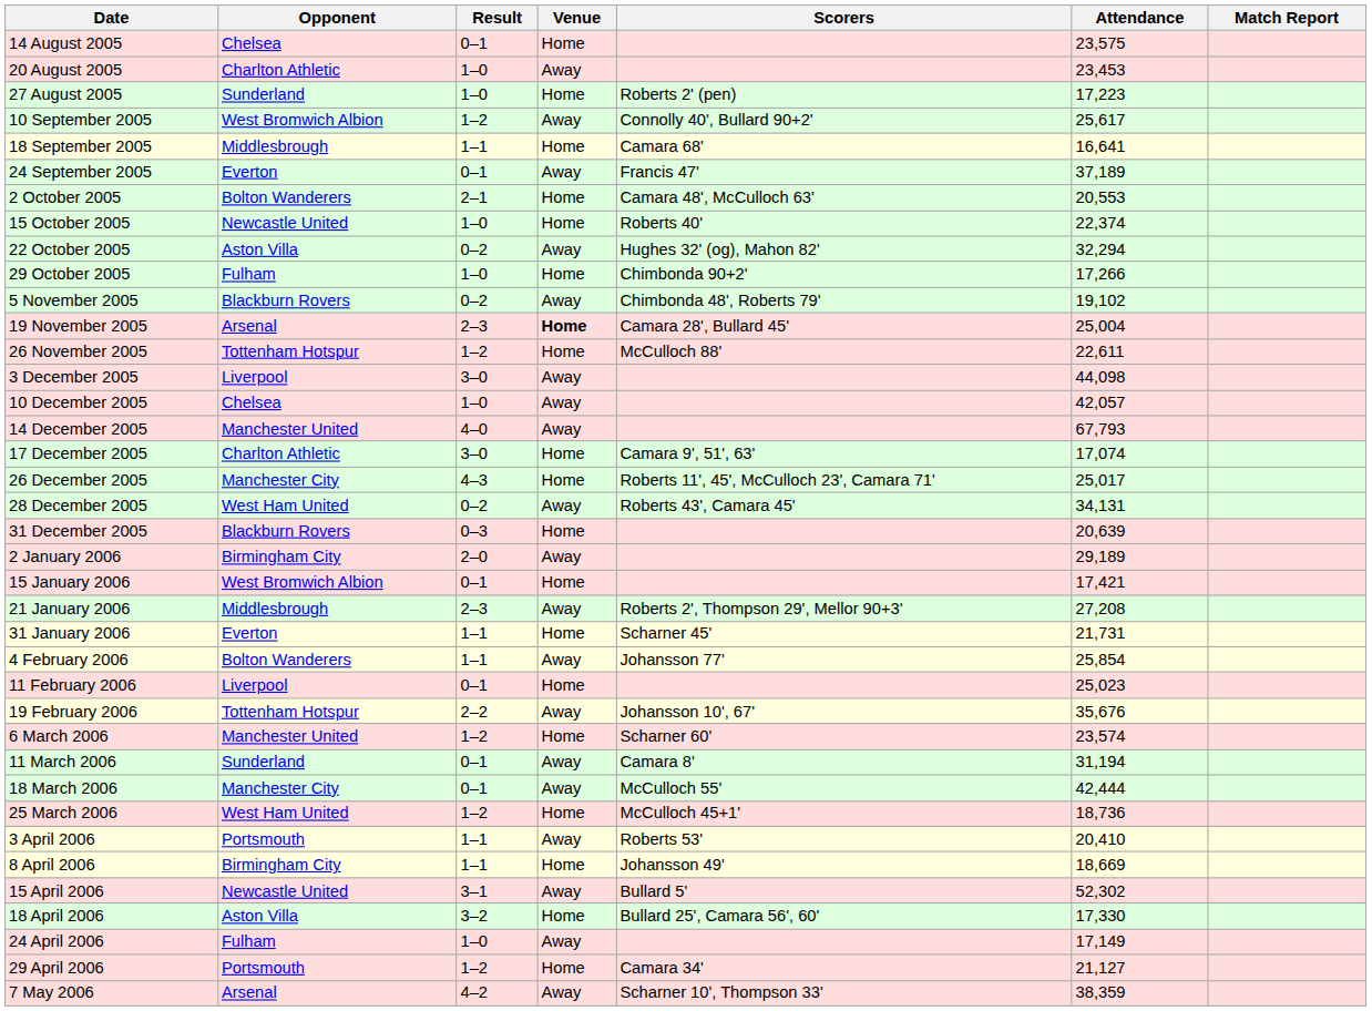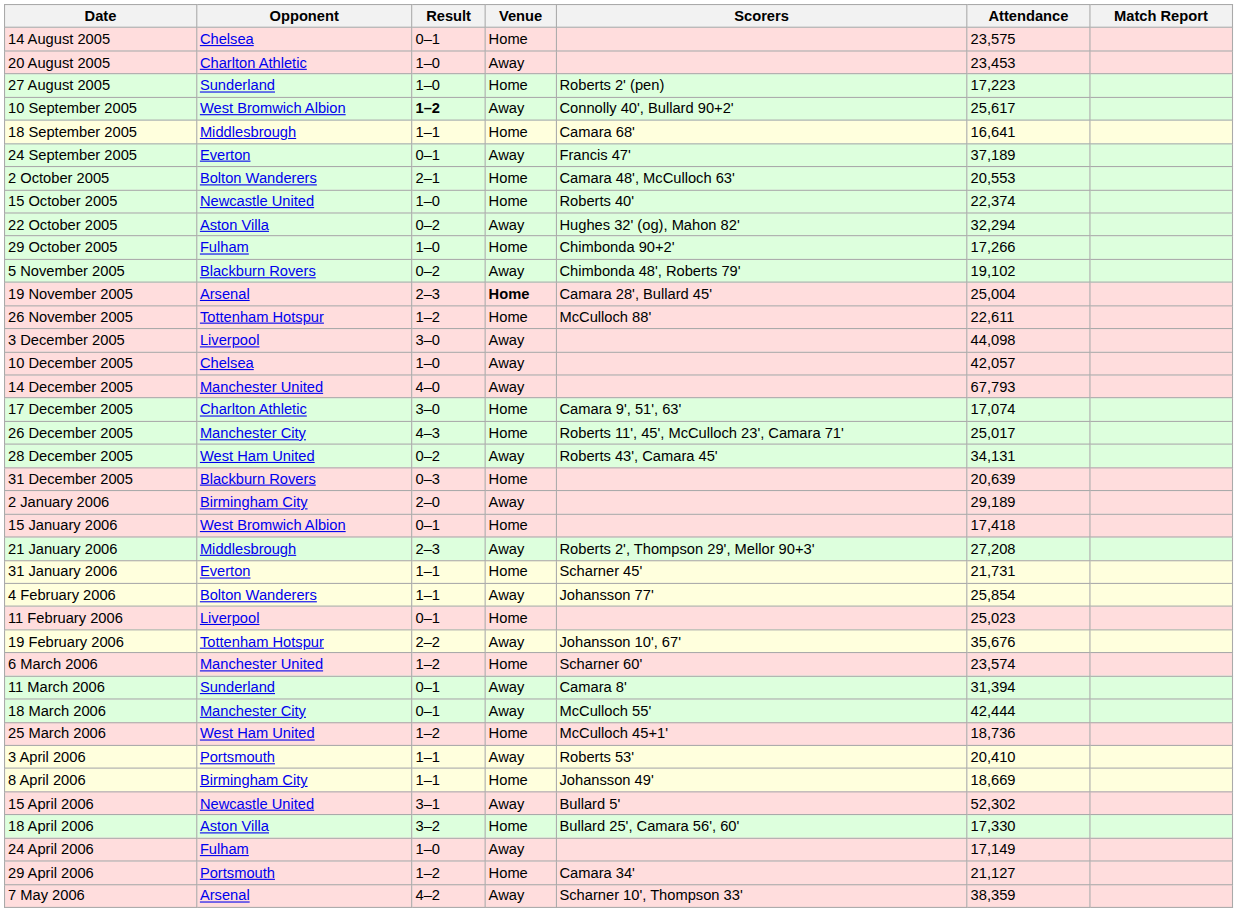 <table class="wikitable" style="font-size:85%; width:90%">
 <tr>
 <th>Date</th>
 <th>Opponent</th>
 <th>Result</th>
 <th>Venue</th>
 <th>Scorers</th>
 <th>Attendance</th>
 <th>Match Report</th>
 </tr>
 <tr bgcolor="#ffdddd">
 <td>14 August 2005</td>
 <td><a href='#'>Chelsea</a></td>
 <td>0–1</td>
 <td>Home</td>
 <td></td>
 <td>23,575</td>
 <td></td>
 </tr>
 <tr bgcolor="#ffdddd">
 <td>20 August 2005</td>
 <td><a href='#'>Charlton Athletic</a></td>
 <td>1–0</td>
 <td>Away</td>
 <td></td>
 <td>23,453</td>
 <td></td>
 </tr>
 <tr bgcolor="#ddffdd">
 <td>27 August 2005</td>
 <td><a href='#'>Sunderland</a></td>
 <td>1–0</td>
 <td>Home</td>
 <td>Roberts 2' (pen)</td>
 <td>17,223</td>
 <td></td>
 </tr>
 <tr bgcolor="#ddffdd">
 <td>10 September 2005</td>
 <td><a href='#'>West Bromwich Albion</a></td>
-<td>1–2</td>
+<td><strong>1–2</strong></td>
 <td>Away</td>
 <td>Connolly 40', Bullard 90+2'</td>
 <td>25,617</td>
 <td></td>
 </tr>
 <tr bgcolor="#ffffdd">
 <td>18 September 2005</td>
 <td><a href='#'>Middlesbrough</a></td>
 <td>1–1</td>
 <td>Home</td>
 <td>Camara 68'</td>
 <td>16,641</td>
 <td></td>
 </tr>
 <tr bgcolor="#ddffdd">
 <td>24 September 2005</td>
 <td><a href='#'>Everton</a></td>
 <td>0–1</td>
 <td>Away</td>
 <td>Francis 47'</td>
 <td>37,189</td>
 <td></td>
 </tr>
 <tr bgcolor="#ddffdd">
 <td>2 October 2005</td>
 <td><a href='#'>Bolton Wanderers</a></td>
 <td>2–1</td>
 <td>Home</td>
 <td>Camara 48', McCulloch 63'</td>
 <td>20,553</td>
 <td></td>
 </tr>
 <tr bgcolor="#ddffdd">
 <td>15 October 2005</td>
 <td><a href='#'>Newcastle United</a></td>
 <td>1–0</td>
 <td>Home</td>
 <td>Roberts 40'</td>
 <td>22,374</td>
 <td></td>
 </tr>
 <tr bgcolor="#ddffdd">
 <td>22 October 2005</td>
 <td><a href='#'>Aston Villa</a></td>
 <td>0–2</td>
 <td>Away</td>
 <td>Hughes 32' (og), Mahon 82'</td>
 <td>32,294</td>
 <td></td>
 </tr>
 <tr bgcolor="#ddffdd">
 <td>29 October 2005</td>
 <td><a href='#'>Fulham</a></td>
 <td>1–0</td>
 <td>Home</td>
 <td>Chimbonda 90+2'</td>
 <td>17,266</td>
 <td></td>
 </tr>
 <tr bgcolor="#ddffdd">
 <td>5 November 2005</td>
 <td><a href='#'>Blackburn Rovers</a></td>
 <td>0–2</td>
 <td>Away</td>
 <td>Chimbonda 48', Roberts 79'</td>
 <td>19,102</td>
 <td></td>
 </tr>
 <tr bgcolor="#ffdddd">
 <td>19 November 2005</td>
 <td><a href='#'>Arsenal</a></td>
 <td>2–3</td>
 <td><strong>Home</strong></td>
 <td>Camara 28', Bullard 45'</td>
 <td>25,004</td>
 <td></td>
 </tr>
 <tr bgcolor="#ffdddd">
 <td>26 November 2005</td>
 <td><a href='#'>Tottenham Hotspur</a></td>
 <td>1–2</td>
 <td>Home</td>
 <td>McCulloch 88'</td>
 <td>22,611</td>
 <td></td>
 </tr>
 <tr bgcolor="#ffdddd">
 <td>3 December 2005</td>
 <td><a href='#'>Liverpool</a></td>
 <td>3–0</td>
 <td>Away</td>
 <td></td>
 <td>44,098</td>
 <td></td>
 </tr>
 <tr bgcolor="#ffdddd">
 <td>10 December 2005</td>
 <td><a href='#'>Chelsea</a></td>
 <td>1–0</td>
 <td>Away</td>
 <td></td>
 <td>42,057</td>
 <td></td>
 </tr>
 <tr bgcolor="#ffdddd">
 <td>14 December 2005</td>
 <td><a href='#'>Manchester United</a></td>
 <td>4–0</td>
 <td>Away</td>
 <td></td>
 <td>67,793</td>
 <td></td>
 </tr>
 <tr bgcolor="#ddffdd">
 <td>17 December 2005</td>
 <td><a href='#'>Charlton Athletic</a></td>
 <td>3–0</td>
 <td>Home</td>
 <td>Camara 9', 51', 63'</td>
 <td>17,074</td>
 <td></td>
 </tr>
 <tr bgcolor="#ddffdd">
 <td>26 December 2005</td>
 <td><a href='#'>Manchester City</a></td>
 <td>4–3</td>
 <td>Home</td>
 <td>Roberts 11', 45', McCulloch 23', Camara 71'</td>
 <td>25,017</td>
 <td></td>
 </tr>
 <tr bgcolor="#ddffdd">
 <td>28 December 2005</td>
 <td><a href='#'>West Ham United</a></td>
 <td>0–2</td>
 <td>Away</td>
 <td>Roberts 43', Camara 45'</td>
 <td>34,131</td>
 <td></td>
 </tr>
 <tr bgcolor="#ffdddd">
 <td>31 December 2005</td>
 <td><a href='#'>Blackburn Rovers</a></td>
 <td>0–3</td>
 <td>Home</td>
 <td></td>
 <td>20,639</td>
 <td></td>
 </tr>
 <tr bgcolor="#ffdddd">
 <td>2 January 2006</td>
 <td><a href='#'>Birmingham City</a></td>
 <td>2–0</td>
 <td>Away</td>
 <td></td>
 <td>29,189</td>
 <td></td>
 </tr>
 <tr bgcolor="#ffdddd">
 <td>15 January 2006</td>
 <td><a href='#'>West Bromwich Albion</a></td>
 <td>0–1</td>
 <td>Home</td>
 <td></td>
-<td>17,421</td>
+<td>17,418</td>
 <td></td>
 </tr>
 <tr bgcolor="#ddffdd">
 <td>21 January 2006</td>
 <td><a href='#'>Middlesbrough</a></td>
 <td>2–3</td>
 <td>Away</td>
 <td>Roberts 2', Thompson 29', Mellor 90+3'</td>
 <td>27,208</td>
 <td></td>
 </tr>
 <tr bgcolor="#ffffdd">
 <td>31 January 2006</td>
 <td><a href='#'>Everton</a></td>
 <td>1–1</td>
 <td>Home</td>
 <td>Scharner 45'</td>
 <td>21,731</td>
 <td></td>
 </tr>
 <tr bgcolor="#ffffdd">
 <td>4 February 2006</td>
 <td><a href='#'>Bolton Wanderers</a></td>
 <td>1–1</td>
 <td>Away</td>
 <td>Johansson 77'</td>
 <td>25,854</td>
 <td></td>
 </tr>
 <tr bgcolor="#ffdddd">
 <td>11 February 2006</td>
 <td><a href='#'>Liverpool</a></td>
 <td>0–1</td>
 <td>Home</td>
 <td></td>
 <td>25,023</td>
 <td></td>
 </tr>
 <tr bgcolor="#ffffdd">
 <td>19 February 2006</td>
 <td><a href='#'>Tottenham Hotspur</a></td>
 <td>2–2</td>
 <td>Away</td>
 <td>Johansson 10', 67'</td>
 <td>35,676</td>
 <td></td>
 </tr>
 <tr bgcolor="#ffdddd">
 <td>6 March 2006</td>
 <td><a href='#'>Manchester United</a></td>
 <td>1–2</td>
 <td>Home</td>
 <td>Scharner 60'</td>
 <td>23,574</td>
 <td></td>
 </tr>
 <tr bgcolor="#ddffdd">
 <td>11 March 2006</td>
 <td><a href='#'>Sunderland</a></td>
 <td>0–1</td>
 <td>Away</td>
 <td>Camara 8'</td>
-<td>31,194</td>
+<td>31,394</td>
 <td></td>
 </tr>
 <tr bgcolor="#ddffdd">
 <td>18 March 2006</td>
 <td><a href='#'>Manchester City</a></td>
 <td>0–1</td>
 <td>Away</td>
 <td>McCulloch 55'</td>
 <td>42,444</td>
 <td></td>
 </tr>
 <tr bgcolor="#ffdddd">
 <td>25 March 2006</td>
 <td><a href='#'>West Ham United</a></td>
 <td>1–2</td>
 <td>Home</td>
 <td>McCulloch 45+1'</td>
 <td>18,736</td>
 <td></td>
 </tr>
 <tr bgcolor="#ffffdd">
 <td>3 April 2006</td>
 <td><a href='#'>Portsmouth</a></td>
 <td>1–1</td>
 <td>Away</td>
 <td>Roberts 53'</td>
 <td>20,410</td>
 <td></td>
 </tr>
 <tr bgcolor="#ffffdd">
 <td>8 April 2006</td>
 <td><a href='#'>Birmingham City</a></td>
 <td>1–1</td>
 <td>Home</td>
 <td>Johansson 49'</td>
 <td>18,669</td>
 <td></td>
 </tr>
 <tr bgcolor="#ffdddd">
 <td>15 April 2006</td>
 <td><a href='#'>Newcastle United</a></td>
 <td>3–1</td>
 <td>Away</td>
 <td>Bullard 5'</td>
 <td>52,302</td>
 <td></td>
 </tr>
 <tr bgcolor="#ddffdd">
 <td>18 April 2006</td>
 <td><a href='#'>Aston Villa</a></td>
 <td>3–2</td>
 <td>Home</td>
 <td>Bullard 25', Camara 56', 60'</td>
 <td>17,330</td>
 <td></td>
 </tr>
 <tr bgcolor="#ffdddd">
 <td>24 April 2006</td>
 <td><a href='#'>Fulham</a></td>
 <td>1–0</td>
 <td>Away</td>
 <td></td>
 <td>17,149</td>
 <td></td>
 </tr>
 <tr bgcolor="#ffdddd">
 <td>29 April 2006</td>
 <td><a href='#'>Portsmouth</a></td>
 <td>1–2</td>
 <td>Home</td>
 <td>Camara 34'</td>
 <td>21,127</td>
 <td></td>
 </tr>
 <tr bgcolor="#ffdddd">
 <td>7 May 2006</td>
 <td><a href='#'>Arsenal</a></td>
 <td>4–2</td>
 <td>Away</td>
 <td>Scharner 10', Thompson 33'</td>
 <td>38,359</td>
 <td></td>
 </tr>
 </table>
